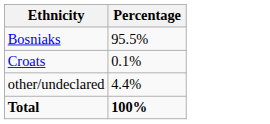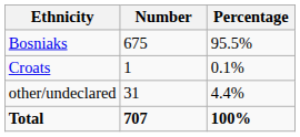 <table class="wikitable">
 <tr>
 <th width="100px">Ethnicity</th>
+<th width="80px">Number</th>
 <th width="80px">Percentage</th>
 </tr>
 <tr>
 <td><a href='#'>Bosniaks</a></td>
+<td>675</td>
 <td>95.5%</td>
 </tr>
 <tr>
 <td><a href='#'>Croats</a></td>
+<td>1</td>
 <td>0.1%</td>
 </tr>
 <tr>
 <td>other/undeclared</td>
+<td>31</td>
 <td>4.4%</td>
 </tr>
 <tr>
 <td><strong>Total</strong></td>
+<td><strong>707</strong></td>
 <td><strong>100%</strong></td>
 </tr>
 </table>
